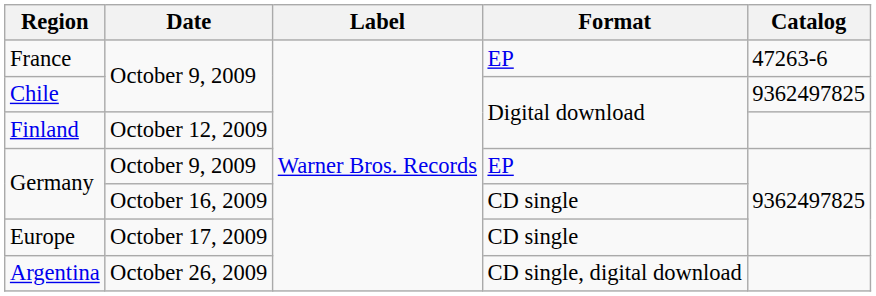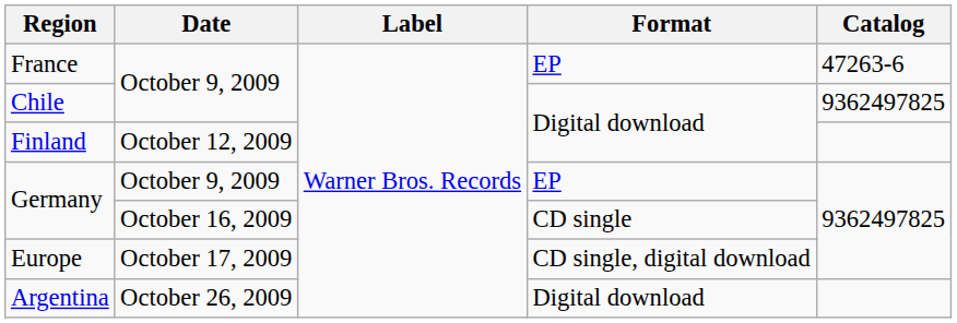 <table class=wikitable>
 <tr>
 <th>Region</th>
 <th>Date</th>
 <th>Label</th>
 <th>Format</th>
 <th>Catalog</th>
 </tr>
 <tr>
 <td>France</td>
 <td rowspan="2">October 9, 2009</td>
 <td rowspan="7"><a href='#'>Warner Bros. Records</a></td>
 <td><a href='#'>EP</a></td>
 <td>47263-6</td>
 </tr>
 <tr>
 <td><a href='#'>Chile</a></td>
 <td rowspan="2">Digital download</td>
 <td rowspan="1">9362497825</td>
 </tr>
 <tr>
 <td><a href='#'>Finland</a></td>
 <td rowspan="1">October 12, 2009</td>
 <td></td>
 </tr>
 <tr>
 <td rowspan="2">Germany</td>
 <td>October 9, 2009</td>
 <td><a href='#'>EP</a></td>
 <td rowspan="3">9362497825</td>
 </tr>
 <tr>
 <td>October 16, 2009</td>
 <td>CD single</td>
 </tr>
 <tr>
 <td>Europe</td>
 <td>October 17, 2009</td>
-<td>CD single</td>
+<td>CD single, digital download</td>
 </tr>
 <tr>
 <td><a href='#'>Argentina</a></td>
 <td rowspan="1">October 26, 2009</td>
-<td>CD single, digital download</td>
+<td>Digital download</td>
 <td rowspan="1"></td>
 </tr>
 </table>
